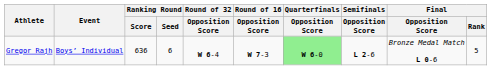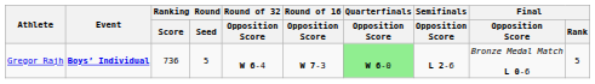 <table class="wikitable" border="1" style="font-size:90%">
 <tr>
 <th rowspan=2>Athlete</th>
 <th rowspan=2>Event</th>
 <th colspan=2>Ranking Round</th>
 <th>Round of 32</th>
 <th>Round of 16</th>
 <th>Quarterfinals</th>
 <th>Semifinals</th>
 <th colspan=2>Final</th>
 </tr>
 <tr>
 <th>Score</th>
 <th>Seed</th>
 <th>Opposition<br>Score</th>
 <th>Opposition<br>Score</th>
 <th>Opposition<br>Score</th>
 <th>Opposition<br>Score</th>
 <th>Opposition<br>Score</th>
 <th>Rank</th>
 </tr>
 <tr>
 <td><a href='#'>Gregor Rajh</a></td>
-<td><a href='#'>Boys’ Individual</a></td>
-<td align=center>636</td>
-<td align=center>6</td>
+<td><strong><a href='#'>Boys’ Individual</a></strong></td>
+<td align=center>736</td>
+<td align=center>5</td>
 <td align=center> <br> <strong>W</strong> <strong>6</strong>-4</td>
 <td align=center> <br> <strong>W</strong> <strong>7</strong>-3</td>
 <td align=center style="background: lightgreen;"> <br> <strong>W</strong> <strong>6</strong>-0</td>
 <td align=center> <br> <strong>L</strong> <strong>2</strong>-6</td>
 <td align=center><em>Bronze Medal Match</em><br> <br> <strong>L</strong> <strong>0</strong>-6</td>
 <td align=center>5</td>
 </tr>
 </table>
